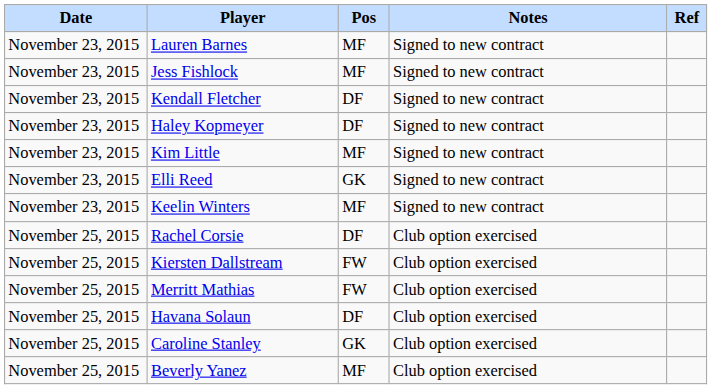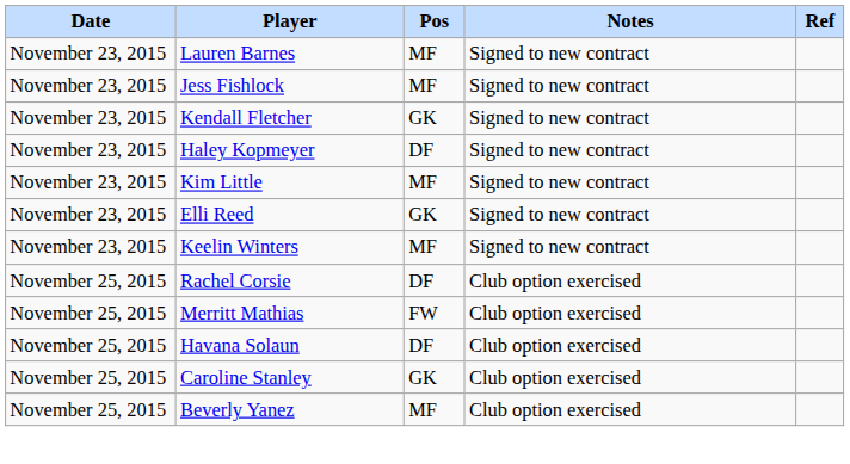 <table class="wikitable" style="text-align:left; font-size:95%;">
 <tr>
 <th style="background:#c2ddff; width:125px;">Date</th>
 <th style="background:#c2ddff; width:170px;">Player</th>
 <th style="background:#c2ddff; width:40px;">Pos</th>
 <th style="background:#c2ddff; width:250px;">Notes</th>
 <th style="background:#c2ddff; width:30px;">Ref</th>
 </tr>
 <tr>
 <td>November 23, 2015</td>
 <td> <a href='#'>Lauren Barnes</a></td>
 <td>MF</td>
 <td>Signed to new contract</td>
 <td></td>
 </tr>
 <tr>
 <td>November 23, 2015</td>
 <td> <a href='#'>Jess Fishlock</a></td>
 <td>MF</td>
 <td>Signed to new contract</td>
 <td></td>
 </tr>
 <tr>
 <td>November 23, 2015</td>
 <td> <a href='#'>Kendall Fletcher</a></td>
-<td>DF</td>
+<td>GK</td>
 <td>Signed to new contract</td>
 <td></td>
 </tr>
 <tr>
 <td>November 23, 2015</td>
 <td> <a href='#'>Haley Kopmeyer</a></td>
 <td>DF</td>
 <td>Signed to new contract</td>
 <td></td>
 </tr>
 <tr>
 <td>November 23, 2015</td>
 <td> <a href='#'>Kim Little</a></td>
 <td>MF</td>
 <td>Signed to new contract</td>
 <td></td>
 </tr>
 <tr>
 <td>November 23, 2015</td>
 <td> <a href='#'>Elli Reed</a></td>
 <td>GK</td>
 <td>Signed to new contract</td>
 <td></td>
 </tr>
 <tr>
 <td>November 23, 2015</td>
 <td> <a href='#'>Keelin Winters</a></td>
 <td>MF</td>
 <td>Signed to new contract</td>
 <td></td>
 </tr>
 <tr>
 <td>November 25, 2015</td>
 <td> <a href='#'>Rachel Corsie</a></td>
 <td>DF</td>
 <td>Club option exercised</td>
 <td></td>
 </tr>
 <tr>
 <td>November 25, 2015</td>
-<td> <a href='#'>Kiersten Dallstream</a></td>
-<td>FW</td>
-<td>Club option exercised</td>
-<td></td>
-</tr>
-<tr>
-<td>November 25, 2015</td>
 <td> <a href='#'>Merritt Mathias</a></td>
 <td>FW</td>
 <td>Club option exercised</td>
 <td></td>
 </tr>
 <tr>
 <td>November 25, 2015</td>
 <td> <a href='#'>Havana Solaun</a></td>
 <td>DF</td>
 <td>Club option exercised</td>
 <td></td>
 </tr>
 <tr>
 <td>November 25, 2015</td>
 <td> <a href='#'>Caroline Stanley</a></td>
 <td>GK</td>
 <td>Club option exercised</td>
 <td></td>
 </tr>
 <tr>
 <td>November 25, 2015</td>
 <td> <a href='#'>Beverly Yanez</a></td>
 <td>MF</td>
 <td>Club option exercised</td>
 <td></td>
 </tr>
 </table>
